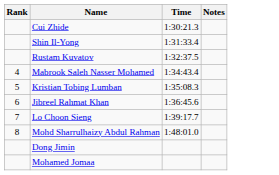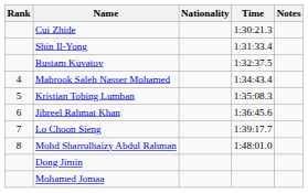 <table class="wikitable sortable" style="text-align:center;font-size:95%">
 <tr>
 <th>Rank</th>
 <th>Name</th>
+<th>Nationality</th>
 <th>Time</th>
 <th>Notes</th>
 </tr>
 <tr>
 <td></td>
 <td align=left><a href='#'>Cui Zhide</a></td>
+<td align=left></td>
 <td>1:30:21.3</td>
 <td></td>
 </tr>
 <tr>
 <td></td>
 <td align=left><a href='#'>Shin Il-Yong</a></td>
+<td align=left></td>
 <td>1:31:33.4</td>
 <td></td>
 </tr>
 <tr>
 <td></td>
 <td align=left><a href='#'>Rustam Kuvatov</a></td>
+<td align=left></td>
 <td>1:32:37.5</td>
 <td></td>
 </tr>
 <tr>
 <td>4</td>
 <td align=left><a href='#'>Mabrook Saleh Nasser Mohamed</a></td>
+<td align=left></td>
 <td>1:34:43.4</td>
 <td></td>
 </tr>
 <tr>
 <td>5</td>
 <td align=left><a href='#'>Kristian Tobing Lumban</a></td>
+<td align=left></td>
 <td>1:35:08.3</td>
 <td></td>
 </tr>
 <tr>
 <td>6</td>
 <td align=left><a href='#'>Jibreel Rahmat Khan</a></td>
+<td align=left></td>
 <td>1:36:45.6</td>
 <td></td>
 </tr>
 <tr>
 <td>7</td>
 <td align=left><a href='#'>Lo Choon Sieng</a></td>
+<td align=left></td>
 <td>1:39:17.7</td>
 <td></td>
 </tr>
 <tr>
 <td>8</td>
 <td align=left><a href='#'>Mohd Sharrulhaizy Abdul Rahman</a></td>
+<td align=left></td>
 <td>1:48:01.0</td>
 <td></td>
 </tr>
 <tr>
 <td></td>
 <td align=left><a href='#'>Dong Jimin</a></td>
+<td align=left></td>
 <td></td>
 <td></td>
 </tr>
 <tr>
 <td></td>
 <td align=left><a href='#'>Mohamed Jomaa</a></td>
+<td align=left></td>
 <td></td>
 <td></td>
 </tr>
 </table>
